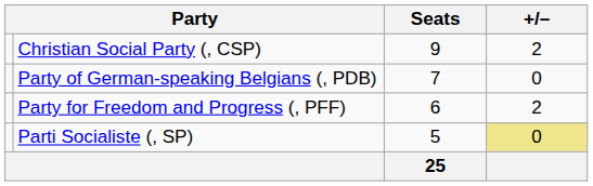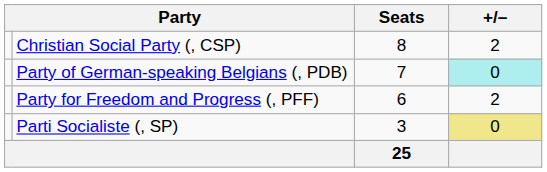 <table class=wikitable>
 <tr>
 <th style="width: 20em" colspan= 2>Party</th>
 <th style="width: 5em">Seats</th>
 <th style="width: 5em">+/–</th>
 </tr>
 <tr>
 <td></td>
 <td><a href='#'>Christian Social Party</a> (, CSP)</td>
-<td align="center">9</td>
+<td align="center">8</td>
 <td align="center"> 2</td>
 </tr>
 <tr>
 <td></td>
 <td><a href='#'>Party of German-speaking Belgians</a> (, PDB)</td>
 <td align="center">7</td>
-<td align="center"> 0</td>
+<td align="center" style="background: paleturquoise;"> 0</td>
 </tr>
 <tr>
 <td></td>
 <td><a href='#'>Party for Freedom and Progress</a> (, PFF)</td>
 <td align="center">6</td>
 <td align="center"> 2</td>
 </tr>
 <tr>
 <td></td>
 <td><a href='#'>Parti Socialiste</a> (, SP)</td>
-<td align="center">5</td>
+<td align="center">3</td>
 <td align="center" style="background: khaki;"> 0</td>
 </tr>
 <tr>
 <th colspan="2"></th>
 <th align="center">25</th>
 <th align="center"></th>
 </tr>
 </table>
